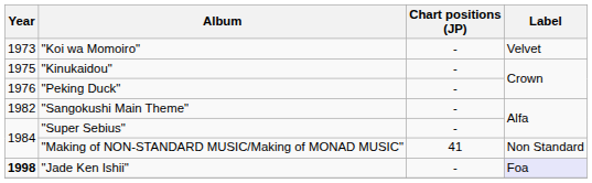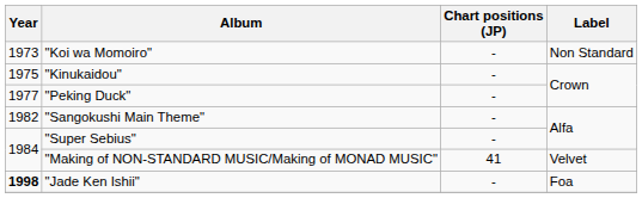 <table class="wikitable">
 <tr>
 <th>Year</th>
 <th>Album</th>
 <th>Chart positions<br>(JP)</th>
 <th>Label</th>
 </tr>
 <tr>
 <td>1973</td>
 <td>"Koi wa Momoiro"</td>
 <td align="center">-</td>
-<td rowspan="1">Velvet</td>
+<td rowspan="1">Non Standard</td>
 </tr>
 <tr>
 <td>1975</td>
 <td>"Kinukaidou"</td>
 <td align="center">-</td>
 <td rowspan="2">Crown</td>
 </tr>
 <tr>
-<td>1976</td>
+<td>1977</td>
 <td>"Peking Duck"</td>
 <td align="center">-</td>
 </tr>
 <tr>
 <td>1982</td>
 <td>"Sangokushi Main Theme"</td>
 <td align="center">-</td>
 <td rowspan="2">Alfa</td>
 </tr>
 <tr>
 <td rowspan="2">1984</td>
 <td>"Super Sebius"</td>
 <td align="center">-</td>
 </tr>
 <tr>
 <td>"Making of NON-STANDARD MUSIC/Making of MONAD MUSIC"</td>
 <td align="center">41</td>
-<td rowspan="1">Non Standard</td>
+<td rowspan="1">Velvet</td>
 </tr>
 <tr>
 <td><strong>1998</strong></td>
 <td>"Jade Ken Ishii"</td>
 <td align="center">-</td>
-<td style="background: lavender;">Foa</td>
+<td>Foa</td>
 </tr>
 <tr>
 </tr>
 </table>
